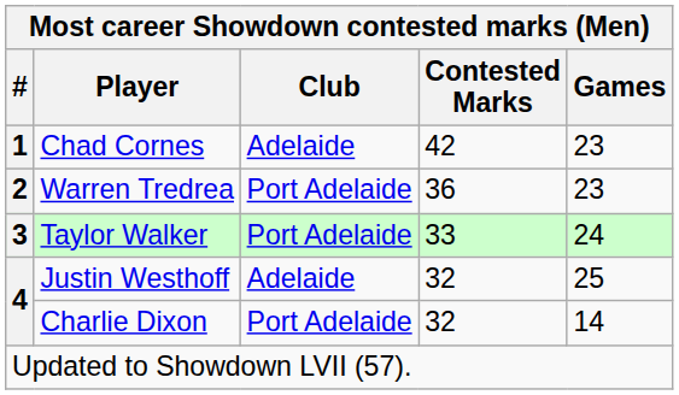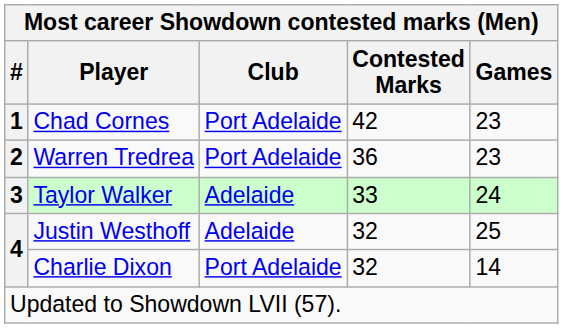 <table class="wikitable">
 <tr>
 <th colspan="5">Most career Showdown contested marks (Men)</th>
 </tr>
 <tr>
 <th>#</th>
 <th>Player</th>
 <th>Club</th>
 <th>Contested<br>Marks</th>
 <th>Games</th>
 </tr>
 <tr>
 <th>1</th>
 <td><a href='#'>Chad Cornes</a></td>
-<td><a href='#'>Adelaide</a></td>
+<td><a href='#'>Port Adelaide</a></td>
 <td>42</td>
 <td>23</td>
 </tr>
 <tr>
 <th>2</th>
 <td><a href='#'>Warren Tredrea</a></td>
 <td><a href='#'>Port Adelaide</a></td>
 <td>36</td>
 <td>23</td>
 </tr>
 <tr style="background:#cfc;">
 <th>3</th>
 <td><a href='#'>Taylor Walker</a></td>
-<td><a href='#'>Port Adelaide</a></td>
+<td><a href='#'>Adelaide</a></td>
 <td>33</td>
 <td>24</td>
 </tr>
 <tr>
 <th rowspan="2">4</th>
 <td><a href='#'>Justin Westhoff</a></td>
 <td><a href='#'>Adelaide</a></td>
 <td>32</td>
 <td>25</td>
 </tr>
 <tr>
 <td><a href='#'>Charlie Dixon</a></td>
 <td><a href='#'>Port Adelaide</a></td>
 <td>32</td>
 <td>14</td>
 </tr>
 <tr>
 <td colspan="5">Updated to Showdown LVII (57).</td>
 </tr>
 </table>
